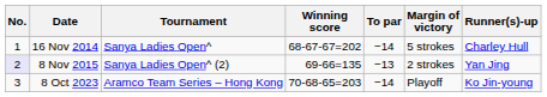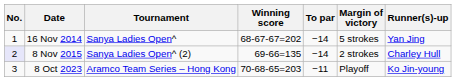 <table class="wikitable" style="font-size:95%;">
 <tr>
 <th>No.</th>
 <th>Date</th>
 <th>Tournament</th>
 <th>Winning<br>score</th>
 <th>To par</th>
 <th>Margin of<br>victory</th>
 <th>Runner(s)-up</th>
 </tr>
 <tr>
 <td align=center>1</td>
 <td align=right>16 Nov <a href='#'>2014</a></td>
 <td><a href='#'>Sanya Ladies Open</a>^</td>
 <td align=right>68-67-67=202</td>
 <td align=center>−14</td>
 <td>5 strokes</td>
-<td> <a href='#'>Charley Hull</a></td>
+<td> <a href='#'>Yan Jing</a></td>
 </tr>
 <tr>
 <td align=center style="background: lavender;">2</td>
 <td align=right>8 Nov <a href='#'>2015</a></td>
 <td><a href='#'>Sanya Ladies Open</a>^ (2)</td>
 <td align=right>69-66=135</td>
-<td align=center>−13</td>
+<td align=center>−14</td>
 <td>2 strokes</td>
-<td> <a href='#'>Yan Jing</a></td>
+<td> <a href='#'>Charley Hull</a></td>
 </tr>
 <tr>
 <td align=center>3</td>
 <td align=right>8 Oct <a href='#'>2023</a></td>
 <td><a href='#'>Aramco Team Series – Hong Kong</a></td>
 <td align=right>70-68-65=203</td>
-<td align=center>−14</td>
+<td align=center>−11</td>
 <td>Playoff</td>
 <td> <a href='#'>Ko Jin-young</a></td>
 </tr>
 </table>
